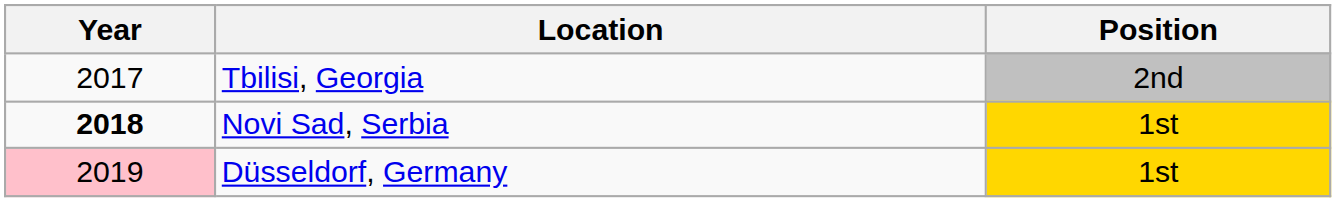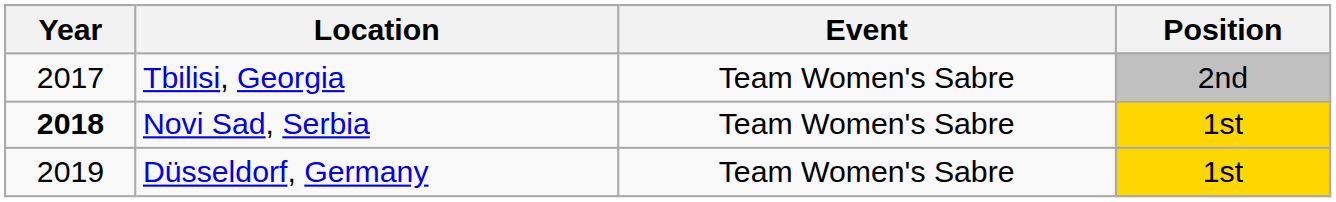 <table class="wikitable" width="50%" style="font-size:90%; text-align:center;">
 <tr>
 <th>Year</th>
 <th>Location</th>
+<th>Event</th>
 <th>Position</th>
 </tr>
 <tr>
 <td>2017</td>
 <td rowspan="1" align="left"> <a href='#'>Tbilisi</a>, <a href='#'>Georgia</a></td>
+<td>Team Women's Sabre</td>
 <td bgcolor="silver">2nd</td>
 </tr>
 <tr>
 <td><strong>2018</strong></td>
 <td rowspan="1" align="left"> <a href='#'>Novi Sad</a>, <a href='#'>Serbia</a></td>
+<td>Team Women's Sabre</td>
 <td bgcolor="gold">1st</td>
 </tr>
 <tr>
-<td style="background: pink;">2019</td>
+<td>2019</td>
 <td rowspan="1" align="left"> <a href='#'>Düsseldorf</a>, <a href='#'>Germany</a></td>
+<td>Team Women's Sabre</td>
 <td bgcolor="gold">1st</td>
 </tr>
 </table>
